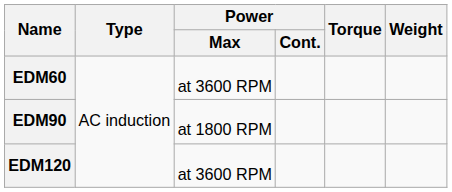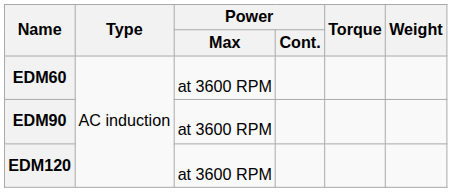 <table class="wikitable sortable" style="font-size:100%;text-align:center;">
 <tr>
 <th rowspan=2>Name</th>
 <th rowspan=2>Type</th>
 <th colspan=2>Power</th>
 <th rowspan=2>Torque</th>
 <th rowspan=2>Weight</th>
 </tr>
 <tr>
 <th>Max</th>
 <th>Cont.</th>
 </tr>
 <tr>
 <th>EDM60</th>
 <td rowspan=3>AC induction</td>
 <td><br>at 3600 RPM</td>
 <td></td>
 <td></td>
 <td></td>
 </tr>
 <tr>
 <th>EDM90</th>
-<td><br>at 1800 RPM</td>
+<td><br>at 3600 RPM</td>
 <td></td>
 <td></td>
 <td></td>
 </tr>
 <tr>
 <th>EDM120</th>
 <td><br>at 3600 RPM</td>
 <td></td>
 <td></td>
 <td></td>
 </tr>
 </table>
